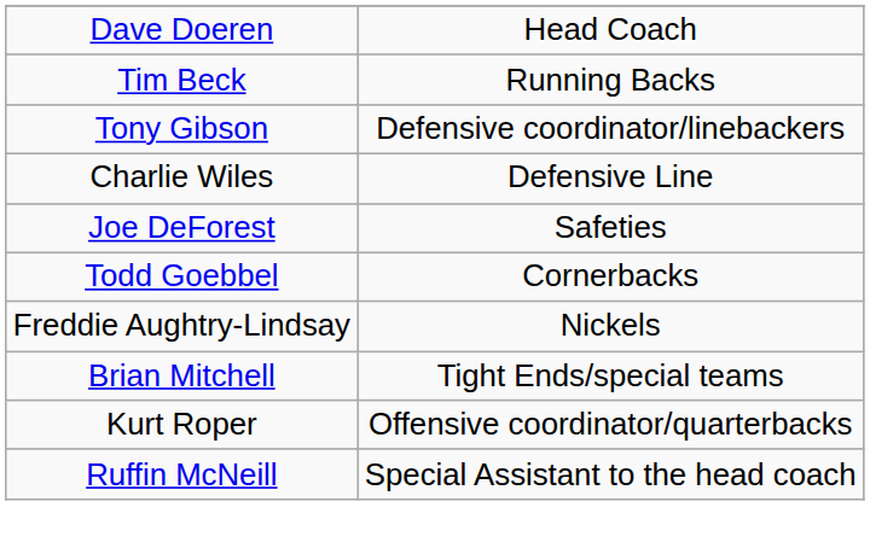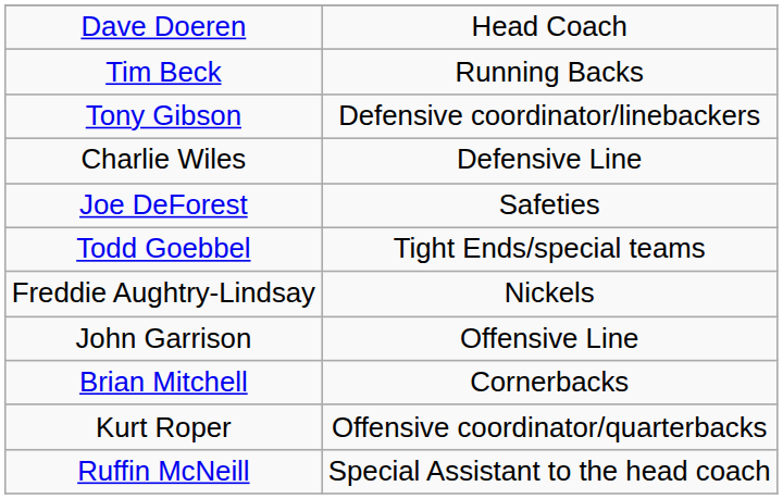 <table class="wikitable">
 <tr>
 </tr>
 <tr align="center">
 <td><a href='#'>Dave Doeren</a></td>
 <td>Head Coach</td>
 </tr>
 <tr align="center">
 <td><a href='#'>Tim Beck</a></td>
 <td>Running Backs</td>
 </tr>
 <tr align="center">
 <td><a href='#'>Tony Gibson</a></td>
 <td>Defensive coordinator/linebackers</td>
 </tr>
 <tr align="center">
 <td>Charlie Wiles</td>
 <td>Defensive Line</td>
 </tr>
 <tr align="center">
 <td><a href='#'>Joe DeForest</a></td>
 <td>Safeties</td>
 </tr>
 <tr align="center">
 <td><a href='#'>Todd Goebbel</a></td>
-<td>Cornerbacks</td>
+<td>Tight Ends/special teams</td>
 </tr>
 <tr align="center">
 <td>Freddie Aughtry-Lindsay</td>
 <td>Nickels</td>
 </tr>
 <tr align="center">
+<td>John Garrison</td>
+<td>Offensive Line</td>
+</tr>
+<tr align="center">
 <td><a href='#'>Brian Mitchell</a></td>
-<td>Tight Ends/special teams</td>
+<td>Cornerbacks</td>
 </tr>
 <tr align="center">
 <td>Kurt Roper</td>
 <td>Offensive coordinator/quarterbacks</td>
 </tr>
 <tr align="center">
 <td><a href='#'>Ruffin McNeill</a></td>
 <td>Special Assistant to the head coach</td>
 </tr>
 </table>
